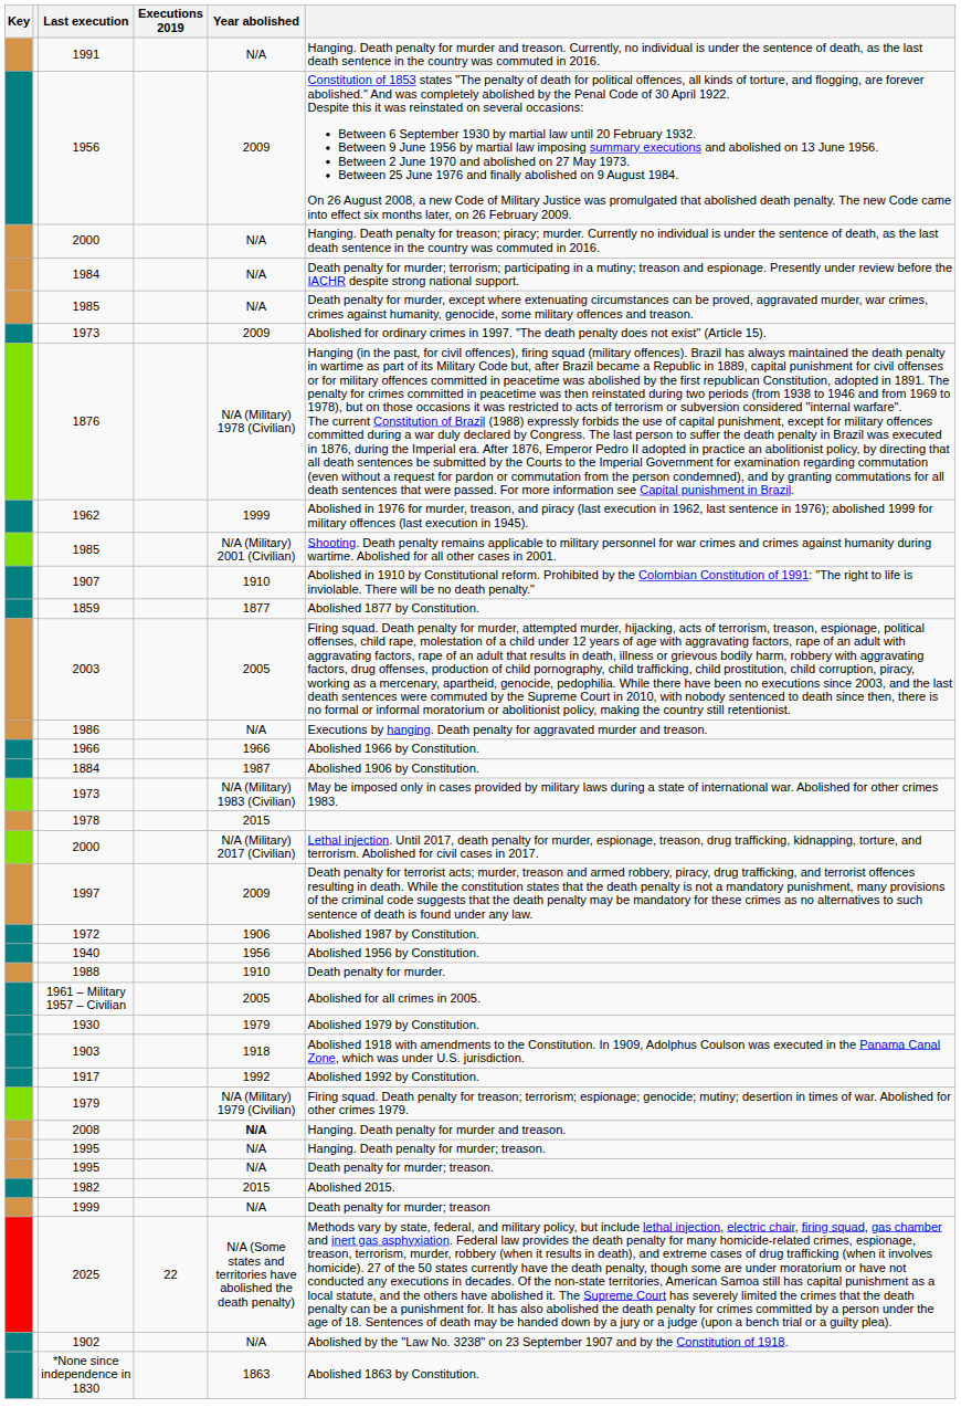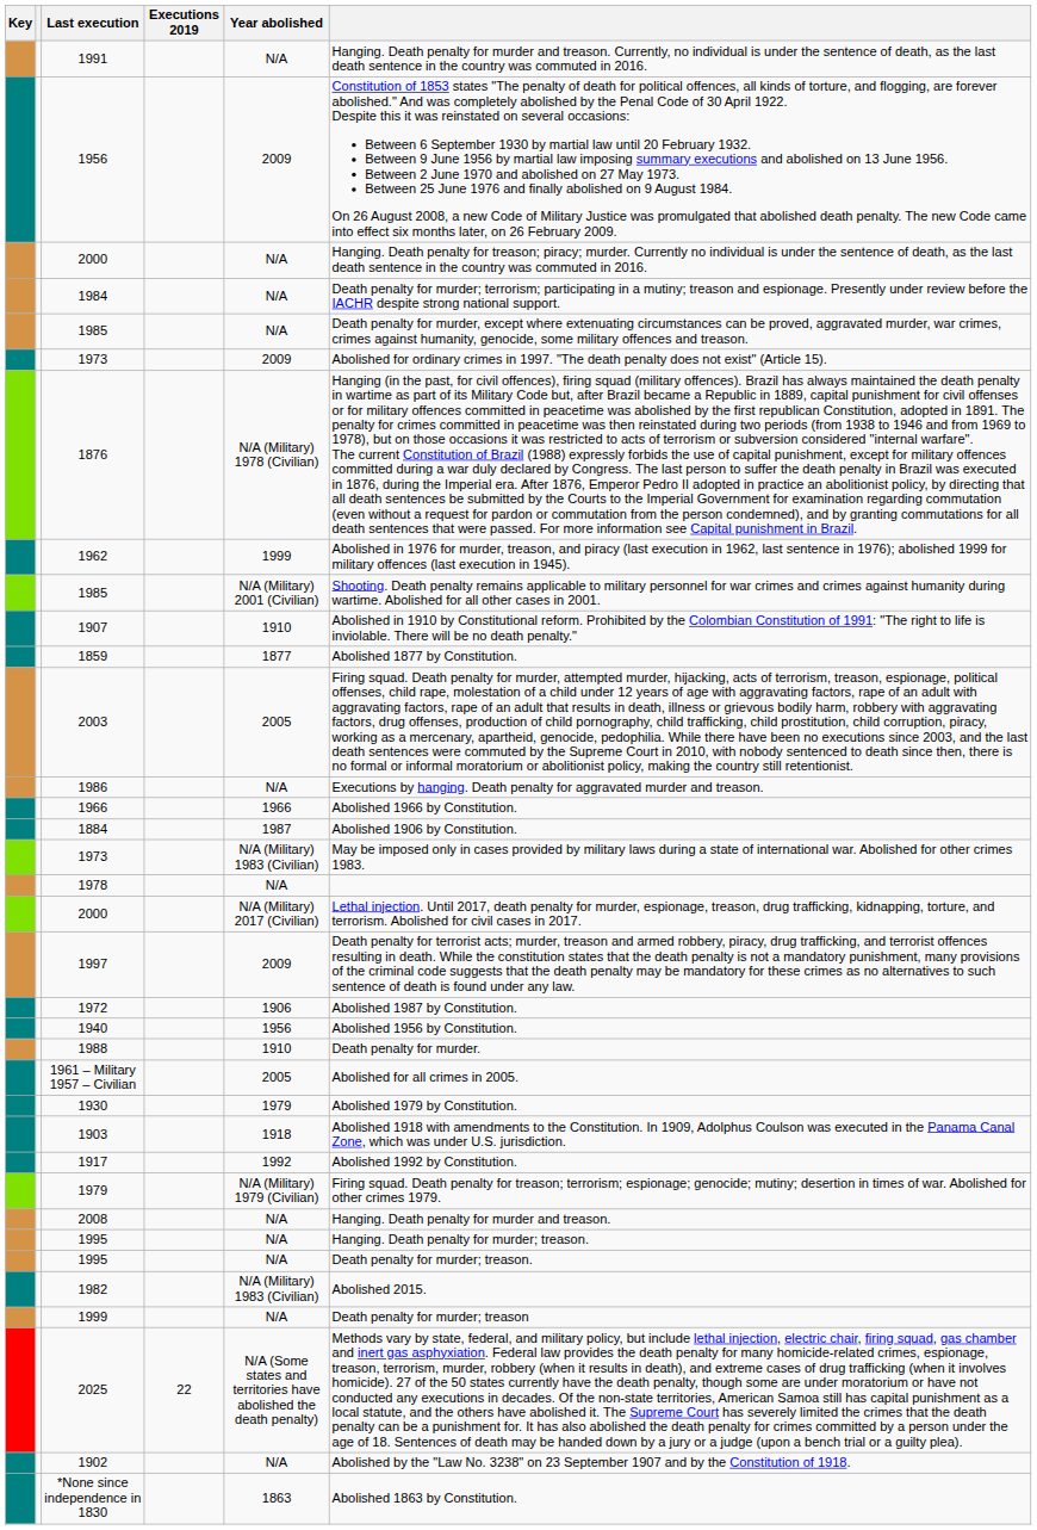 <table class="wikitable sortable sticky-header" style=text-align:left" style="margin:1em auto;">
 <tr>
 <th><strong>Key</strong></th>
 <th></th>
 <th><strong>Last execution</strong></th>
 <th><strong>Executions 2019</strong></th>
 <th><strong>Year abolished</strong></th>
 <th></th>
 </tr>
 <tr>
 <td style="background:#D59348"></td>
 <td></td>
 <td style="text-align:center">1991</td>
 <td style="text-align:center"></td>
 <td style="text-align:center">N/A</td>
 <td>Hanging. Death penalty for murder and treason. Currently, no individual is under the sentence of death, as the last death sentence in the country was commuted in 2016.</td>
 </tr>
 <tr>
 <td style="background:teal"></td>
 <td></td>
 <td style="text-align:center">1956</td>
 <td style="text-align:center"></td>
 <td style="text-align:center">2009</td>
 <td><a href='#'>Constitution of 1853</a> states "The penalty of death for political offences, all kinds of torture, and flogging, are forever abolished." And was completely abolished by the Penal Code of 30 April 1922.<br>Despite this it was reinstated on several occasions:<ul><li>Between 6 September 1930 by martial law until 20 February 1932.</li><li>Between 9 June 1956 by martial law imposing <a href='#'>summary executions</a> and abolished on 13 June 1956.</li><li>Between 2 June 1970 and abolished on 27 May 1973.</li><li>Between 25 June 1976 and finally abolished on 9 August 1984.</li></ul>On 26 August 2008, a new Code of Military Justice was promulgated that abolished death penalty. The new Code came into effect six months later, on 26 February 2009.</td>
 </tr>
 <tr>
 <td style="background:#D59348"></td>
 <td></td>
 <td style="text-align:center">2000</td>
 <td style="text-align:center"></td>
 <td style="text-align:center">N/A</td>
 <td>Hanging. Death penalty for treason; piracy; murder. Currently no individual is under the sentence of death, as the last death sentence in the country was commuted in 2016.</td>
 </tr>
 <tr>
 <td style="background:#D59348"></td>
 <td></td>
 <td style="text-align:center">1984</td>
 <td style="text-align:center"></td>
 <td style="text-align:center">N/A</td>
 <td>Death penalty for murder; terrorism; participating in a mutiny; treason and espionage. Presently under review before the <a href='#'>IACHR</a> despite strong national support.</td>
 </tr>
 <tr>
 <td style="background:#D59348"></td>
 <td></td>
 <td style="text-align:center">1985</td>
 <td style="text-align:center"></td>
 <td style="text-align:center">N/A</td>
 <td>Death penalty for murder, except where extenuating circumstances can be proved, aggravated murder, war crimes, crimes against humanity, genocide, some military offences and treason.</td>
 </tr>
 <tr>
 <td style="background:teal"></td>
 <td></td>
 <td style="text-align:center">1973</td>
 <td style="text-align:center"></td>
 <td style="text-align:center">2009</td>
 <td>Abolished for ordinary crimes in 1997. "The death penalty does not exist" (Article 15).</td>
 </tr>
 <tr>
 <td style="background:#80e000"></td>
 <td></td>
 <td style="text-align:center">1876</td>
 <td style="text-align:center"></td>
 <td style="text-align:center">N/A (Military)<br>1978 (Civilian)</td>
 <td>Hanging (in the past, for civil offences), firing squad (military offences). Brazil has always maintained the death penalty in wartime as part of its Military Code but, after Brazil became a Republic in 1889, capital punishment for civil offenses or for military offences committed in peacetime was abolished by the first republican Constitution, adopted in 1891. The penalty for crimes committed in peacetime was then reinstated during two periods (from 1938 to 1946 and from 1969 to 1978), but on those occasions it was restricted to acts of terrorism or subversion considered "internal warfare".<br>The current <a href='#'>Constitution of Brazil</a> (1988) expressly forbids the use of capital punishment, except for military offences committed during a war duly declared by Congress. The last person to suffer the death penalty in Brazil was executed in 1876, during the Imperial era. After 1876, Emperor Pedro II adopted in practice an abolitionist policy, by directing that all death sentences be submitted by the Courts to the Imperial Government for examination regarding commutation (even without a request for pardon or commutation from the person condemned), and by granting commutations for all death sentences that were passed. For more information see <a href='#'>Capital punishment in Brazil</a>.</td>
 </tr>
 <tr>
 <td style="background:teal"></td>
 <td></td>
 <td style="text-align:center">1962</td>
 <td style="text-align:center"></td>
 <td style="text-align:center">1999</td>
 <td>Abolished in 1976 for murder, treason, and piracy (last execution in 1962, last sentence in 1976); abolished 1999 for military offences (last execution in 1945).</td>
 </tr>
 <tr>
 <td style="background:#80e000"></td>
 <td></td>
 <td style="text-align:center">1985</td>
 <td style="text-align:center"></td>
 <td style="text-align:center">N/A (Military)<br>2001 (Civilian)</td>
 <td><a href='#'>Shooting</a>. Death penalty remains applicable to military personnel for war crimes and crimes against humanity during wartime. Abolished for all other cases in 2001.</td>
 </tr>
 <tr>
 <td style="background:teal"></td>
 <td></td>
 <td style="text-align:center">1907</td>
 <td style="text-align:center"></td>
 <td style="text-align:center">1910</td>
 <td>Abolished in 1910 by Constitutional reform. Prohibited by the <a href='#'>Colombian Constitution of 1991</a>: "The right to life is inviolable. There will be no death penalty."</td>
 </tr>
 <tr>
 <td style="background:teal"></td>
 <td></td>
 <td style="text-align:center">1859</td>
 <td style="text-align:center"></td>
 <td style="text-align:center">1877</td>
 <td>Abolished 1877 by Constitution.</td>
 </tr>
 <tr>
 <td style="background:#D59348"></td>
 <td></td>
 <td style="text-align:center">2003</td>
 <td style="text-align:center"></td>
 <td style="text-align:center">2005</td>
 <td>Firing squad. Death penalty for murder, attempted murder, hijacking, acts of terrorism, treason, espionage, political offenses, child rape, molestation of a child under 12 years of age with aggravating factors, rape of an adult with aggravating factors, rape of an adult that results in death, illness or grievous bodily harm, robbery with aggravating factors, drug offenses, production of child pornography, child trafficking, child prostitution, child corruption, piracy, working as a mercenary, apartheid, genocide, pedophilia. While there have been no executions since 2003, and the last death sentences were commuted by the Supreme Court in 2010, with nobody sentenced to death since then, there is no formal or informal moratorium or abolitionist policy, making the country still retentionist.</td>
 </tr>
 <tr>
 <td style="background:#D59348"></td>
 <td></td>
 <td style="text-align:center">1986</td>
 <td style="text-align:center"></td>
 <td style="text-align:center">N/A</td>
 <td>Executions by <a href='#'>hanging</a>. Death penalty for aggravated murder and treason.</td>
 </tr>
 <tr>
 <td style="background:teal"></td>
 <td></td>
 <td style="text-align:center">1966</td>
 <td style="text-align:center"></td>
 <td style="text-align:center">1966</td>
 <td>Abolished 1966 by Constitution.</td>
 </tr>
 <tr>
 <td style="background:teal"></td>
 <td></td>
 <td style="text-align:center">1884</td>
 <td style="text-align:center"></td>
 <td style="text-align:center">1987</td>
 <td>Abolished 1906 by Constitution.</td>
 </tr>
 <tr>
 <td style="background:#80e000"></td>
 <td></td>
 <td style="text-align:center">1973</td>
 <td style="text-align:center"></td>
 <td style="text-align:center">N/A (Military)<br>1983 (Civilian)</td>
 <td>May be imposed only in cases provided by military laws during a state of international war. Abolished for other crimes 1983.</td>
 </tr>
 <tr>
 <td style="background:#D59348"></td>
 <td></td>
 <td style="text-align:center">1978</td>
 <td style="text-align:center"></td>
-<td style="text-align:center">2015</td>
+<td style="text-align:center">N/A</td>
 <td></td>
 </tr>
 <tr>
 <td style="background:#80e000"></td>
 <td></td>
 <td style="text-align:center">2000</td>
 <td style="text-align:center"></td>
 <td style="text-align:center">N/A (Military)<br>2017 (Civilian)</td>
 <td><a href='#'>Lethal injection</a>. Until 2017, death penalty for murder, espionage, treason, drug trafficking, kidnapping, torture, and terrorism. Abolished for civil cases in 2017.</td>
 </tr>
 <tr>
 <td style="background:#D59348"></td>
 <td></td>
 <td style="text-align:center">1997</td>
 <td style="text-align:center"></td>
 <td style="text-align:center">2009</td>
 <td>Death penalty for terrorist acts; murder, treason and armed robbery, piracy, drug trafficking, and terrorist offences resulting in death. While the constitution states that the death penalty is not a mandatory punishment, many provisions of the criminal code suggests that the death penalty may be mandatory for these crimes as no alternatives to such sentence of death is found under any law.</td>
 </tr>
 <tr>
 <td style="background:teal"></td>
 <td></td>
 <td style="text-align:center">1972</td>
 <td style="text-align:center"></td>
 <td style="text-align:center">1906</td>
 <td>Abolished 1987 by Constitution.</td>
 </tr>
 <tr>
 <td style="background:teal"></td>
 <td></td>
 <td style="text-align:center">1940</td>
 <td style="text-align:center"></td>
 <td style="text-align:center">1956</td>
 <td>Abolished 1956 by Constitution.</td>
 </tr>
 <tr>
 <td style="background:#D59348"></td>
 <td></td>
 <td style="text-align:center">1988</td>
 <td style="text-align:center"></td>
 <td style="text-align:center">1910</td>
 <td>Death penalty for murder.</td>
 </tr>
 <tr>
 <td style="background:teal"></td>
 <td></td>
 <td style="text-align:center">1961 – Military<br>1957 – Civilian</td>
 <td style="text-align:center"></td>
 <td style="text-align:center">2005</td>
 <td>Abolished for all crimes in 2005.</td>
 </tr>
 <tr>
 <td style="background:teal"></td>
 <td></td>
 <td style="text-align:center">1930</td>
 <td style="text-align:center"></td>
 <td style="text-align:center">1979</td>
 <td>Abolished 1979 by Constitution.</td>
 </tr>
 <tr>
 <td style="background:teal"></td>
 <td></td>
 <td style="text-align:center">1903<br></td>
 <td style="text-align:center"></td>
 <td style="text-align:center">1918</td>
 <td>Abolished 1918 with amendments to the Constitution. In 1909, Adolphus Coulson was executed in the <a href='#'>Panama Canal Zone</a>, which was under U.S. jurisdiction.</td>
 </tr>
 <tr>
 <td style="background:teal"></td>
 <td></td>
 <td style="text-align:center">1917</td>
 <td style="text-align:center"></td>
 <td style="text-align:center">1992</td>
 <td>Abolished 1992 by Constitution.</td>
 </tr>
 <tr>
 <td style="background:#80e000"></td>
 <td></td>
 <td style="text-align:center">1979</td>
 <td style="text-align:center"></td>
 <td style="text-align:center">N/A (Military)<br>1979 (Civilian)</td>
 <td>Firing squad. Death penalty for treason; terrorism; espionage; genocide; mutiny; desertion in times of war. Abolished for other crimes 1979.</td>
 </tr>
 <tr>
 <td style="background:#D59348"></td>
 <td></td>
 <td style="text-align:center">2008</td>
 <td style="text-align:center"></td>
-<td style="text-align:center"><strong>N/A</strong></td>
+<td style="text-align:center">N/A</td>
 <td>Hanging. Death penalty for murder and treason.</td>
 </tr>
 <tr>
 <td style="background:#D59348"></td>
 <td></td>
 <td style="text-align:center">1995</td>
 <td style="text-align:center"></td>
 <td style="text-align:center">N/A</td>
 <td>Hanging. Death penalty for murder; treason.</td>
 </tr>
 <tr>
 <td style="background:#D59348"></td>
 <td></td>
 <td style="text-align:center">1995</td>
 <td style="text-align:center"></td>
 <td style="text-align:center">N/A</td>
 <td>Death penalty for murder; treason.</td>
 </tr>
 <tr>
 <td style="background:teal"></td>
 <td></td>
 <td style="text-align:center">1982</td>
 <td style="text-align:center"></td>
-<td style="text-align:center">2015</td>
+<td style="text-align:center">N/A (Military)<br>1983 (Civilian)</td>
 <td>Abolished 2015.</td>
 </tr>
 <tr>
 <td style="background:#D59348"></td>
 <td></td>
 <td style="text-align:center">1999</td>
 <td style="text-align:center"></td>
 <td style="text-align:center">N/A</td>
 <td>Death penalty for murder; treason</td>
 </tr>
 <tr>
 <td style="background:#f00"></td>
 <td></td>
 <td style="text-align:center">2025</td>
 <td style="text-align:center">22</td>
 <td style="text-align:center">N/A (Some states and territories have abolished the death penalty)</td>
 <td>Methods vary by state, federal, and military policy, but include <a href='#'>lethal injection</a>, <a href='#'>electric chair</a>, <a href='#'>firing squad</a>, <a href='#'>gas chamber</a> and <a href='#'>inert gas asphyxiation</a>. Federal law provides the death penalty for many homicide-related crimes, espionage, treason, terrorism, murder, robbery (when it results in death), and extreme cases of drug trafficking (when it involves homicide). 27 of the 50 states currently have the death penalty, though some are under moratorium or have not conducted any executions in decades. Of the non-state territories, American Samoa still has capital punishment as a local statute, and the others have abolished it. The <a href='#'>Supreme Court</a> has severely limited the crimes that the death penalty can be a punishment for. It has also abolished the death penalty for crimes committed by a person under the age of 18. Sentences of death may be handed down by a jury or a judge (upon a bench trial or a guilty plea).</td>
 </tr>
 <tr>
 <td style="background:teal"></td>
 <td></td>
 <td style="text-align:center">1902</td>
 <td style="text-align:center"></td>
 <td style="text-align:center">N/A</td>
 <td>Abolished by the "Law No. 3238" on 23 September 1907 and by the <a href='#'>Constitution of 1918</a>.</td>
 </tr>
 <tr>
 <td style="background:teal"></td>
 <td></td>
 <td style="text-align:center">*None since independence in 1830</td>
 <td style="text-align:center"></td>
 <td style="text-align:center">1863</td>
 <td>Abolished 1863 by Constitution.</td>
 </tr>
 </table>
